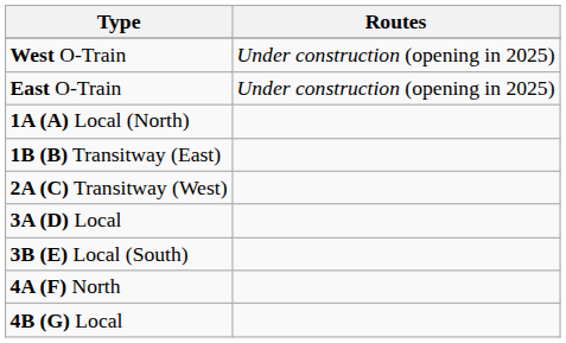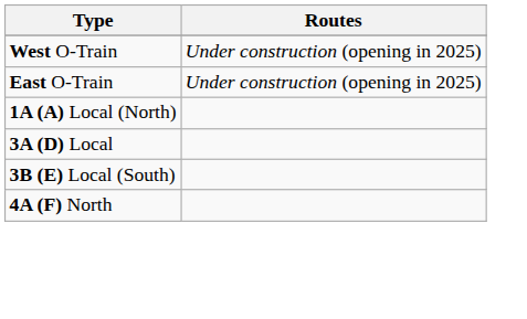 <table class="wikitable">
 <tr>
 <th>Type</th>
 <th>Routes</th>
 </tr>
 <tr>
 </tr>
 <tr>
 <td><strong>West</strong> O-Train</td>
 <td> <em>Under construction</em> (opening in 2025)</td>
 </tr>
 <tr>
 <td><strong>East</strong> O-Train</td>
 <td> <em>Under construction</em> (opening in 2025)</td>
 </tr>
 <tr>
 <td><strong>1A (A)</strong> Local (North)</td>
 <td>  </td>
 </tr>
 <tr>
-<td><strong>1B (B)</strong> Transitway (East)</td>
-<td>   </td>
-</tr>
-<tr>
-<td><strong>2A (C)</strong> Transitway (West)</td>
-<td>           </td>
-</tr>
-<tr>
 <td><strong>3A (D)</strong> Local</td>
 <td></td>
 </tr>
 <tr>
 <td><strong>3B (E)</strong> Local (South)</td>
 <td>   </td>
 </tr>
 <tr>
 <td><strong>4A (F)</strong> North</td>
 <td>  </td>
 </tr>
-<tr>
-<td><strong>4B (G)</strong> Local</td>
-<td>   </td>
-</tr>
 </table>
